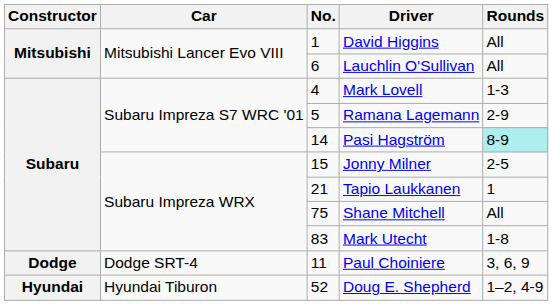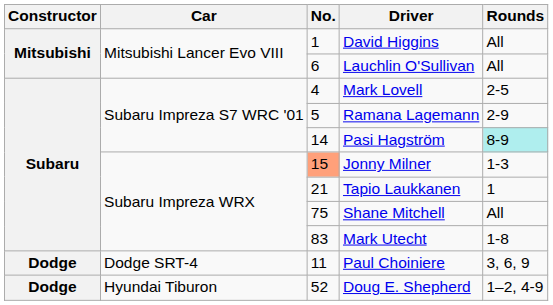 <table class="wikitable">
 <tr>
 <th>Constructor</th>
 <th>Car</th>
 <th>No.</th>
 <th>Driver</th>
 <th>Rounds</th>
 </tr>
 <tr>
 <th rowspan=2>Mitsubishi</th>
 <td rowspan=2>Mitsubishi Lancer Evo VIII</td>
 <td>1</td>
 <td><a href='#'>David Higgins</a></td>
 <td>All</td>
 </tr>
 <tr>
 <td>6</td>
 <td><a href='#'>Lauchlin O'Sullivan</a></td>
 <td>All</td>
 </tr>
 <tr>
 <th rowspan=7>Subaru</th>
 <td rowspan=3>Subaru Impreza S7 WRC '01</td>
 <td>4</td>
 <td><a href='#'>Mark Lovell</a></td>
-<td>1-3</td>
+<td>2-5</td>
 </tr>
 <tr>
 <td>5</td>
 <td><a href='#'>Ramana Lagemann</a></td>
 <td>2-9</td>
 </tr>
 <tr>
 <td>14</td>
 <td><a href='#'>Pasi Hagström</a></td>
 <td style="background: paleturquoise;">8-9</td>
 </tr>
 <tr>
 <td rowspan=4>Subaru Impreza WRX</td>
-<td>15</td>
+<td style="background: lightsalmon;">15</td>
 <td><a href='#'>Jonny Milner</a></td>
-<td>2-5</td>
+<td>1-3</td>
 </tr>
 <tr>
 <td>21</td>
 <td><a href='#'>Tapio Laukkanen</a></td>
 <td>1</td>
 </tr>
 <tr>
 <td>75</td>
 <td><a href='#'>Shane Mitchell</a></td>
 <td>All</td>
 </tr>
 <tr>
 <td>83</td>
 <td><a href='#'>Mark Utecht</a></td>
 <td>1-8</td>
 </tr>
 <tr>
 <th>Dodge</th>
 <td>Dodge SRT-4</td>
 <td>11</td>
 <td><a href='#'>Paul Choiniere</a></td>
 <td>3, 6, 9</td>
 </tr>
 <tr>
-<th>Hyundai</th>
+<th>Dodge</th>
 <td>Hyundai Tiburon</td>
 <td>52</td>
 <td><a href='#'>Doug E. Shepherd</a></td>
 <td>1–2, 4-9</td>
 </tr>
 </table>
